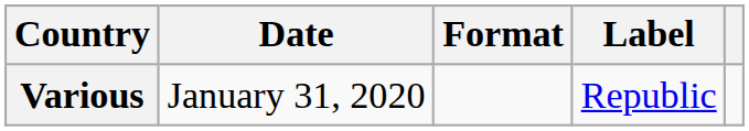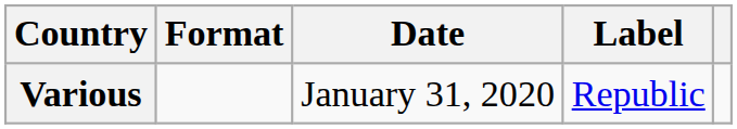 <table class="wikitable plainrowheaders">
 <tr>
 <th scope="col">Country</th>
+<th scope="col">Format</th>
 <th scope="col">Date</th>
-<th scope="col">Format</th>
 <th scope="col">Label</th>
 <th scope="col"></th>
 </tr>
 <tr>
 <th scope="row">Various</th>
+<td></td>
 <td>January 31, 2020</td>
-<td></td>
 <td><a href='#'>Republic</a></td>
 <td align="center"></td>
 </tr>
 </table>
